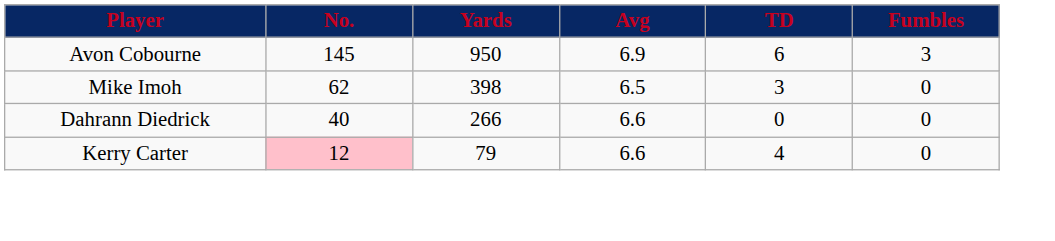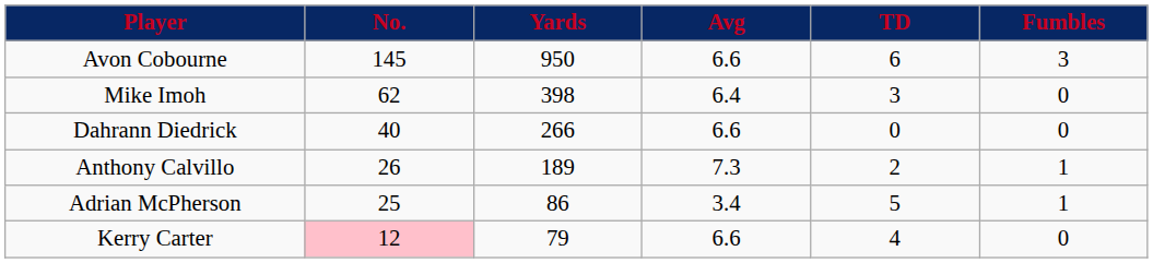 <table class="wikitable sortable">
 <tr>
 <th style="background:#072764; color:#c6011f; width:16%;">Player</th>
 <th style="background:#072764; color:#c6011f; width:9%;">No.</th>
 <th style="background:#072764; color:#c6011f; width:9%;">Yards</th>
 <th style="background:#072764; color:#c6011f; width:9%;">Avg</th>
 <th style="background:#072764; color:#c6011f; width:9%;">TD</th>
 <th style="background:#072764; color:#c6011f; width:9%;">Fumbles</th>
 </tr>
 <tr style="text-align:center;">
 <td>Avon Cobourne</td>
 <td>145</td>
 <td>950</td>
-<td>6.9</td>
+<td>6.6</td>
 <td>6</td>
 <td>3</td>
 </tr>
 <tr style="text-align:center;">
 <td>Mike Imoh</td>
 <td>62</td>
 <td>398</td>
-<td>6.5</td>
+<td>6.4</td>
 <td>3</td>
 <td>0</td>
 </tr>
 <tr style="text-align:center;">
 <td>Dahrann Diedrick</td>
 <td>40</td>
 <td>266</td>
 <td>6.6</td>
 <td>0</td>
 <td>0</td>
 </tr>
 <tr style="text-align:center;">
+<td>Anthony Calvillo</td>
+<td>26</td>
+<td>189</td>
+<td>7.3</td>
+<td>2</td>
+<td>1</td>
+</tr>
+<tr style="text-align:center;">
+<td>Adrian McPherson</td>
+<td>25</td>
+<td>86</td>
+<td>3.4</td>
+<td>5</td>
+<td>1</td>
+</tr>
+<tr style="text-align:center;">
 <td>Kerry Carter</td>
 <td style="background: pink;">12</td>
 <td>79</td>
 <td>6.6</td>
 <td>4</td>
 <td>0</td>
 </tr>
 </table>
